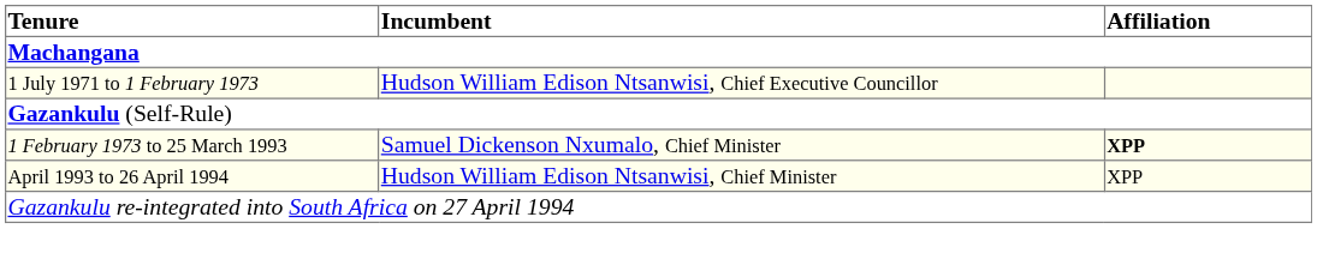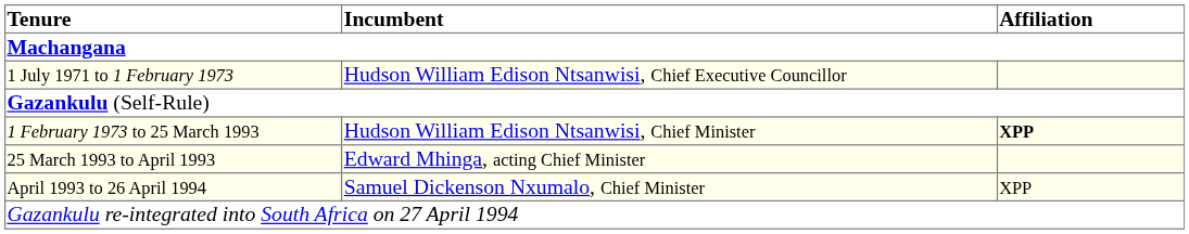 <table border=1 style="border-collapse: collapse">
 <tr align=left>
 <th width="18%">Tenure</th>
 <th width="35%">Incumbent</th>
 <th width="10%">Affiliation</th>
 </tr>
 <tr valign=top>
 <td colspan="3"><strong><a href='#'>Machangana</a></strong></td>
 </tr>
 <tr valign=top bgcolor="#ffffec">
 <td><small>1 July 1971 to <em>1 February 1973</em></small></td>
 <td><a href='#'>Hudson William Edison Ntsanwisi</a>, <small>Chief Executive Councillor</small></td>
 <td> </td>
 </tr>
 <tr valign=top>
 <td colspan="3"><strong><a href='#'>Gazankulu</a></strong> (Self-Rule)</td>
 </tr>
 <tr valign=top bgcolor="#ffffec">
 <td><small><em>1 February 1973</em> to 25 March 1993</small></td>
-<td><a href='#'>Samuel Dickenson Nxumalo</a>, <small>Chief Minister</small></td>
+<td><a href='#'>Hudson William Edison Ntsanwisi</a>, <small>Chief Minister</small></td>
 <td><strong><small>XPP</small></strong></td>
 </tr>
 <tr valign=top bgcolor="#ffffec">
+<td><small>25 March 1993 to April 1993</small></td>
+<td><a href='#'>Edward Mhinga</a>, <small>acting Chief Minister</small></td>
+<td> </td>
+</tr>
+<tr valign=top bgcolor="#ffffec">
 <td><small>April 1993 to 26 April 1994</small></td>
-<td><a href='#'>Hudson William Edison Ntsanwisi</a>, <small>Chief Minister</small></td>
+<td><a href='#'>Samuel Dickenson Nxumalo</a>, <small>Chief Minister</small></td>
 <td><small>XPP</small></td>
 </tr>
 <tr valign=top>
 <td colspan="3"><em><a href='#'>Gazankulu</a> re-integrated into <a href='#'>South Africa</a> on 27 April 1994</em></td>
 </tr>
 </table>
